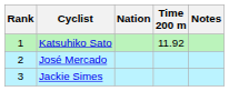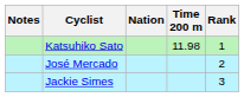 <table class="wikitable sortable" style="text-align:center">
 <tr>
-<th>Rank</th>
+<th>Notes</th>
 <th>Cyclist</th>
 <th>Nation</th>
 <th>Time<br>200 m</th>
-<th>Notes</th>
+<th>Rank</th>
 </tr>
 <tr bgcolor=bbf3bb>
-<td>1</td>
+<td></td>
 <td align=left><a href='#'>Katsuhiko Sato</a></td>
 <td align=left></td>
-<td>11.92</td>
-<td></td>
+<td>11.98</td>
+<td>1</td>
 </tr>
 <tr bgcolor=bbf3ff>
-<td>2</td>
+<td></td>
 <td align=left><a href='#'>José Mercado</a></td>
 <td align=left></td>
 <td></td>
-<td></td>
+<td>2</td>
 </tr>
 <tr bgcolor=bbf3ff>
-<td>3</td>
+<td></td>
 <td align=left><a href='#'>Jackie Simes</a></td>
 <td align=left></td>
 <td></td>
-<td></td>
+<td>3</td>
 </tr>
 </table>
